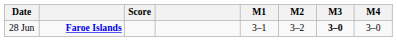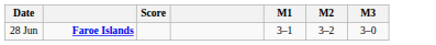 <table class="wikitable" style="text-align: center; font-size:90% ">
 <tr>
 <th width="45">Date</th>
 <th align="right" width="120"></th>
 <th width="40">Score</th>
 <th align="left" width="120"></th>
 <th width="50">M1</th>
 <th width="50">M2</th>
 <th width="50">M3</th>
-<th width="50">M4</th>
 </tr>
 <tr>
 <td>28 Jun</td>
 <td align=right><strong><a href='#'>Faroe Islands</a></strong> </td>
 <td align=center></td>
 <td align=left></td>
 <td>3–1</td>
 <td>3–2</td>
-<td><strong>3–0</strong></td>
 <td>3–0</td>
 </tr>
 </table>
